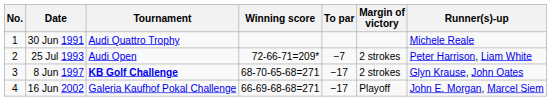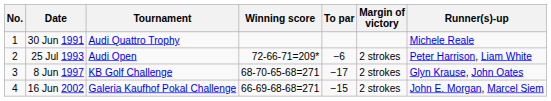 <table class="wikitable" style="font-size:95%;">
 <tr>
 <th>No.</th>
 <th>Date</th>
 <th>Tournament</th>
 <th>Winning score</th>
 <th>To par</th>
 <th>Margin of<br>victory</th>
 <th>Runner(s)-up</th>
 </tr>
 <tr>
 <td align=center>1</td>
 <td align=right>30 Jun <a href='#'>1991</a></td>
 <td><a href='#'>Audi Quattro Trophy</a></td>
 <td align=right></td>
 <td align=center></td>
 <td></td>
 <td> <a href='#'>Michele Reale</a></td>
 </tr>
 <tr>
 <td align=center>2</td>
 <td align=right>25 Jul <a href='#'>1993</a></td>
 <td><a href='#'>Audi Open</a></td>
 <td align=right>72-66-71=209*</td>
-<td align=center>−7</td>
+<td align=center>−6</td>
 <td>2 strokes</td>
 <td> <a href='#'>Peter Harrison</a>,  <a href='#'>Liam White</a></td>
 </tr>
 <tr>
 <td align=center>3</td>
 <td align=right>8 Jun <a href='#'>1997</a></td>
-<td><strong><a href='#'>KB Golf Challenge</a></strong></td>
+<td><a href='#'>KB Golf Challenge</a></td>
 <td align=right>68-70-65-68=271</td>
 <td align=center>−17</td>
 <td>2 strokes</td>
 <td> <a href='#'>Glyn Krause</a>,  <a href='#'>John Oates</a></td>
 </tr>
 <tr>
 <td align=center>4</td>
 <td align=right>16 Jun <a href='#'>2002</a></td>
 <td><a href='#'>Galeria Kaufhof Pokal Challenge</a></td>
 <td align=right>66-69-68-68=271</td>
-<td align=center>−17</td>
-<td>Playoff</td>
+<td align=center>−15</td>
+<td>2 strokes</td>
 <td> <a href='#'>John E. Morgan</a>,  <a href='#'>Marcel Siem</a></td>
 </tr>
 </table>
